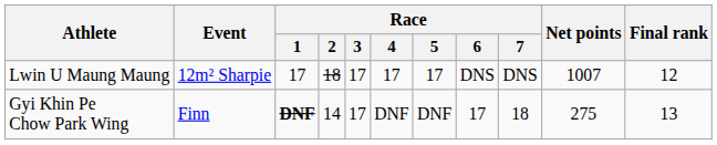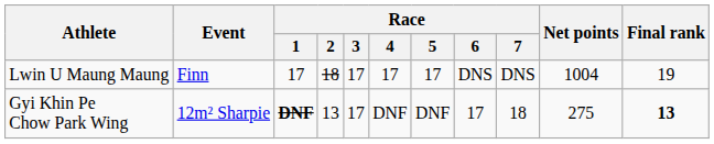 <table class="wikitable" style="font-size:90%">
 <tr>
 <th rowspan="2">Athlete</th>
 <th rowspan="2">Event</th>
 <th colspan=7>Race</th>
 <th rowspan=2>Net points</th>
 <th rowspan=2>Final rank</th>
 </tr>
 <tr style="font-size:95%">
 <th>1</th>
 <th>2</th>
 <th>3</th>
 <th>4</th>
 <th>5</th>
 <th>6</th>
 <th>7</th>
 </tr>
 <tr align=center>
 <td align=left>Lwin U Maung Maung</td>
-<td align=left><a href='#'>12m² Sharpie</a></td>
+<td align=left><a href='#'>Finn</a></td>
 <td>17</td>
 <td><s>18</s></td>
 <td>17</td>
 <td>17</td>
 <td>17</td>
 <td>DNS</td>
 <td>DNS</td>
-<td>1007</td>
-<td>12</td>
+<td>1004</td>
+<td>19</td>
 </tr>
 <tr align=center>
 <td align=left>Gyi Khin Pe<br>Chow Park Wing</td>
-<td align=left><a href='#'>Finn</a></td>
+<td align=left><a href='#'>12m² Sharpie</a></td>
 <td><strong><s>DNF</s></strong></td>
-<td>14</td>
+<td>13</td>
 <td>17</td>
 <td>DNF</td>
 <td>DNF</td>
 <td>17</td>
 <td>18</td>
 <td>275</td>
-<td>13</td>
+<td><strong>13</strong></td>
 </tr>
 </table>
